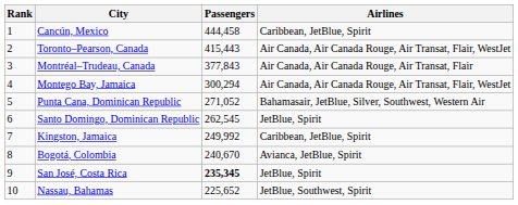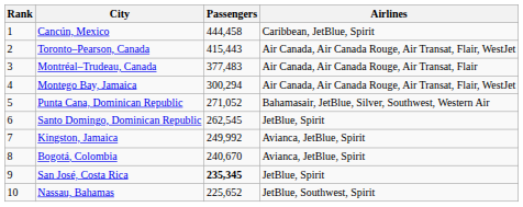 <table class="wikitable sortable" style="font-size: 95%" width=align=>
 <tr>
 <th>Rank</th>
 <th>City</th>
 <th>Passengers</th>
 <th>Airlines</th>
 </tr>
 <tr>
 <td>1</td>
 <td> <a href='#'>Cancún, Mexico</a></td>
 <td>444,458</td>
 <td>Caribbean, JetBlue, Spirit</td>
 </tr>
 <tr>
 <td>2</td>
 <td> <a href='#'>Toronto–Pearson, Canada</a></td>
 <td>415,443</td>
 <td>Air Canada, Air Canada Rouge, Air Transat, Flair, WestJet</td>
 </tr>
 <tr>
 <td>3</td>
 <td> <a href='#'>Montréal–Trudeau, Canada</a></td>
-<td>377,843</td>
+<td>377,483</td>
 <td>Air Canada, Air Canada Rouge, Air Transat, Flair</td>
 </tr>
 <tr>
 <td>4</td>
 <td> <a href='#'>Montego Bay, Jamaica</a></td>
 <td>300,294</td>
 <td>Air Canada, Air Canada Rouge, Air Transat, Flair, WestJet</td>
 </tr>
 <tr>
 <td>5</td>
 <td> <a href='#'>Punta Cana, Dominican Republic</a></td>
 <td>271,052</td>
 <td>Bahamasair, JetBlue, Silver, Southwest, Western Air</td>
 </tr>
 <tr>
 <td>6</td>
 <td> <a href='#'>Santo Domingo, Dominican Republic</a></td>
 <td>262,545</td>
 <td>JetBlue, Spirit</td>
 </tr>
 <tr>
 <td>7</td>
 <td> <a href='#'>Kingston, Jamaica</a></td>
 <td>249,992</td>
-<td>Caribbean, JetBlue, Spirit</td>
+<td>Avianca, JetBlue, Spirit</td>
 </tr>
 <tr>
 <td>8</td>
 <td> <a href='#'>Bogotá, Colombia</a></td>
 <td>240,670</td>
 <td>Avianca, JetBlue, Spirit</td>
 </tr>
 <tr>
 <td>9</td>
 <td> <a href='#'>San José, Costa Rica</a></td>
 <td><strong>235,345</strong></td>
 <td>JetBlue, Spirit</td>
 </tr>
 <tr>
 <td>10</td>
 <td> <a href='#'>Nassau, Bahamas</a></td>
 <td>225,652</td>
 <td>JetBlue, Southwest, Spirit</td>
 </tr>
 </table>
